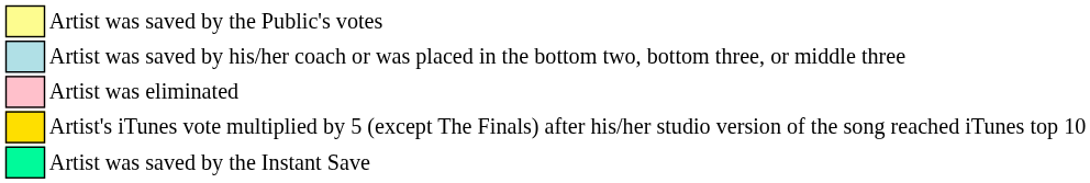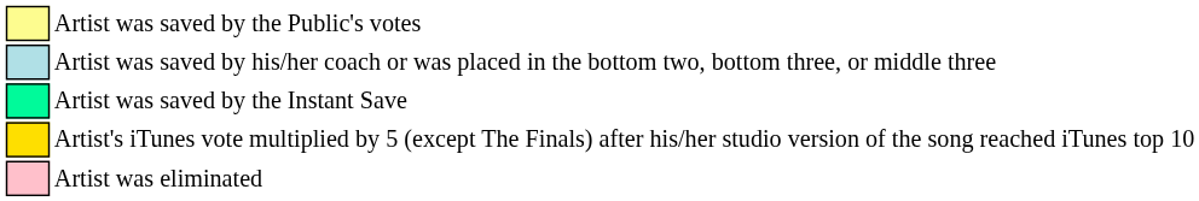 <table class="toccolours"style="font-size: 90%; white-space: nowrap;">
 <tr>
 <td style="background:#fdfc8f; border:1px solid black;">      </td>
 <td>Artist was saved by the Public's votes</td>
 </tr>
 <tr>
 <td style="background:#b0e0e6; border:1px solid black;">      </td>
 <td>Artist was saved by his/her coach or was placed in the bottom two, bottom three, or middle three</td>
 </tr>
 <tr>
-<td style="background:pink; border:1px solid black;">      </td>
-<td>Artist was eliminated</td>
+<td style="background:#00fa9a; border:1px solid black;">      </td>
+<td>Artist was saved by the Instant Save</td>
 </tr>
 <tr>
 <td style="background:#fedf00; border:1px solid black;">      </td>
 <td>Artist's iTunes vote multiplied by 5 (except The Finals) after his/her studio version of the song reached iTunes top 10</td>
 </tr>
 <tr>
-<td style="background:#00fa9a; border:1px solid black;">      </td>
-<td>Artist was saved by the Instant Save</td>
+<td style="background:pink; border:1px solid black;">      </td>
+<td>Artist was eliminated</td>
 </tr>
 </table>
